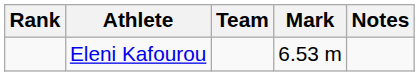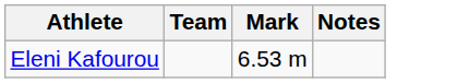 <table class="wikitable sortable">
 <tr>
-<th>Rank</th>
 <th>Athlete</th>
 <th>Team</th>
 <th>Mark</th>
 <th>Notes</th>
 </tr>
 <tr>
-<td align=center></td>
 <td><a href='#'>Eleni Kafourou</a></td>
 <td></td>
 <td>6.53 m</td>
 <td></td>
 </tr>
 </table>
